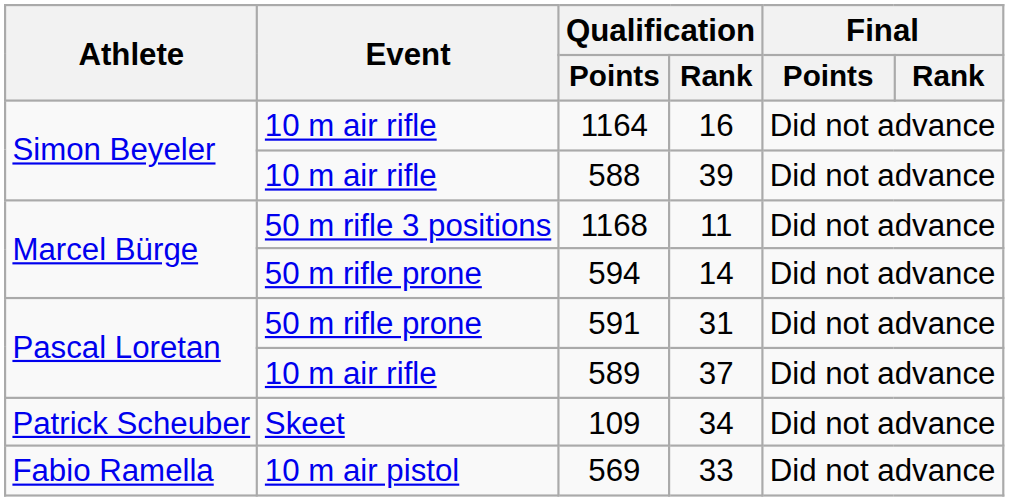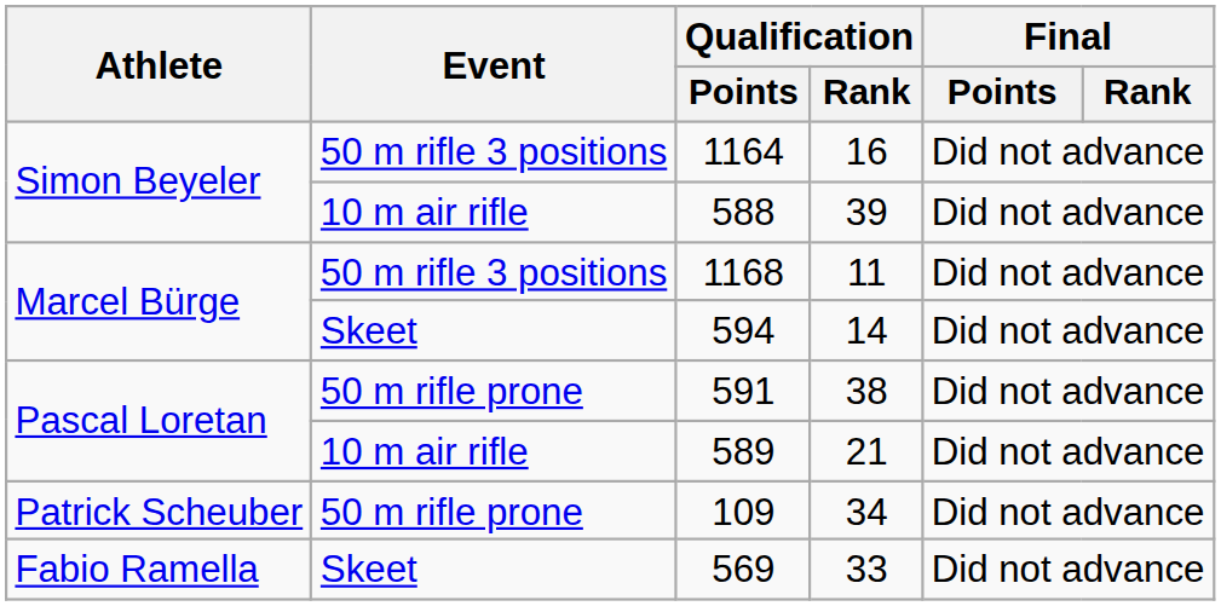 <table class="wikitable" style="font-size:90%">
 <tr>
 <th rowspan="2">Athlete</th>
 <th rowspan="2">Event</th>
 <th colspan=2>Qualification</th>
 <th colspan=2>Final</th>
 </tr>
 <tr style="font-size:95%">
 <th>Points</th>
 <th>Rank</th>
 <th>Points</th>
 <th>Rank</th>
 </tr>
 <tr align=center>
 <td align=left rowspan=2><a href='#'>Simon Beyeler</a></td>
-<td align=left><a href='#'>10 m air rifle</a></td>
+<td align=left><a href='#'>50 m rifle 3 positions</a></td>
 <td>1164</td>
 <td>16</td>
 <td colspan=2>Did not advance</td>
 </tr>
 <tr align=center>
 <td align=left><a href='#'>10 m air rifle</a></td>
 <td>588</td>
 <td>39</td>
 <td colspan=2>Did not advance</td>
 </tr>
 <tr align=center>
 <td align=left rowspan=2><a href='#'>Marcel Bürge</a></td>
 <td align=left><a href='#'>50 m rifle 3 positions</a></td>
 <td>1168</td>
 <td>11</td>
 <td colspan=2>Did not advance</td>
 </tr>
 <tr align=center>
-<td align=left><a href='#'>50 m rifle prone</a></td>
+<td align=left><a href='#'>Skeet</a></td>
 <td>594</td>
 <td>14</td>
 <td colspan=2>Did not advance</td>
 </tr>
 <tr align=center>
 <td align=left rowspan=2><a href='#'>Pascal Loretan</a></td>
 <td align=left><a href='#'>50 m rifle prone</a></td>
 <td>591</td>
-<td>31</td>
+<td>38</td>
 <td colspan=2>Did not advance</td>
 </tr>
 <tr align=center>
 <td align=left><a href='#'>10 m air rifle</a></td>
 <td>589</td>
-<td>37</td>
+<td>21</td>
 <td colspan=2>Did not advance</td>
 </tr>
 <tr align=center>
 <td align=left><a href='#'>Patrick Scheuber</a></td>
-<td align=left><a href='#'>Skeet</a></td>
+<td align=left><a href='#'>50 m rifle prone</a></td>
 <td>109</td>
 <td>34</td>
 <td colspan=2>Did not advance</td>
 </tr>
 <tr align=center>
 <td align=left><a href='#'>Fabio Ramella</a></td>
-<td align=left><a href='#'>10 m air pistol</a></td>
+<td align=left><a href='#'>Skeet</a></td>
 <td>569</td>
 <td>33</td>
 <td colspan=2>Did not advance</td>
 </tr>
 </table>
